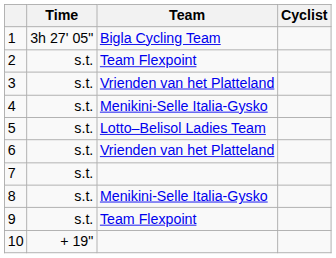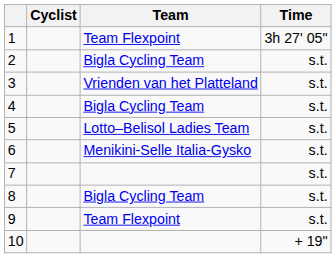 <table class="wikitable">
 <tr>
 <th></th>
+<th>Cyclist</th>
+<th>Team</th>
 <th>Time</th>
-<th>Team</th>
-<th>Cyclist</th>
 </tr>
 <tr>
 <td>1</td>
+<td></td>
+<td><a href='#'>Team Flexpoint</a></td>
 <td align="right">3h 27' 05"</td>
-<td><a href='#'>Bigla Cycling Team</a></td>
-<td></td>
 </tr>
 <tr>
 <td>2</td>
+<td></td>
+<td><a href='#'>Bigla Cycling Team</a></td>
 <td align="right">s.t.</td>
-<td><a href='#'>Team Flexpoint</a></td>
-<td></td>
 </tr>
 <tr>
 <td>3</td>
+<td></td>
+<td><a href='#'>Vrienden van het Platteland</a></td>
 <td align="right">s.t.</td>
-<td><a href='#'>Vrienden van het Platteland</a></td>
-<td></td>
 </tr>
 <tr>
 <td>4</td>
+<td></td>
+<td><a href='#'>Bigla Cycling Team</a></td>
 <td align="right">s.t.</td>
-<td><a href='#'>Menikini-Selle Italia-Gysko</a></td>
-<td></td>
 </tr>
 <tr>
 <td>5</td>
+<td></td>
+<td><a href='#'>Lotto–Belisol Ladies Team</a></td>
 <td align="right">s.t.</td>
-<td><a href='#'>Lotto–Belisol Ladies Team</a></td>
-<td></td>
 </tr>
 <tr>
 <td>6</td>
+<td></td>
+<td><a href='#'>Menikini-Selle Italia-Gysko</a></td>
 <td align="right">s.t.</td>
-<td><a href='#'>Vrienden van het Platteland</a></td>
-<td></td>
 </tr>
 <tr>
 <td>7</td>
-<td align="right">s.t.</td>
 <td></td>
 <td></td>
+<td align="right">s.t.</td>
 </tr>
 <tr>
 <td>8</td>
+<td></td>
+<td><a href='#'>Bigla Cycling Team</a></td>
 <td align="right">s.t.</td>
-<td><a href='#'>Menikini-Selle Italia-Gysko</a></td>
-<td></td>
 </tr>
 <tr>
 <td>9</td>
+<td></td>
+<td><a href='#'>Team Flexpoint</a></td>
 <td align="right">s.t.</td>
-<td><a href='#'>Team Flexpoint</a></td>
-<td></td>
 </tr>
 <tr>
 <td>10</td>
-<td align="right">+ 19"</td>
 <td></td>
 <td></td>
+<td align="right">+ 19"</td>
 </tr>
 </table>
